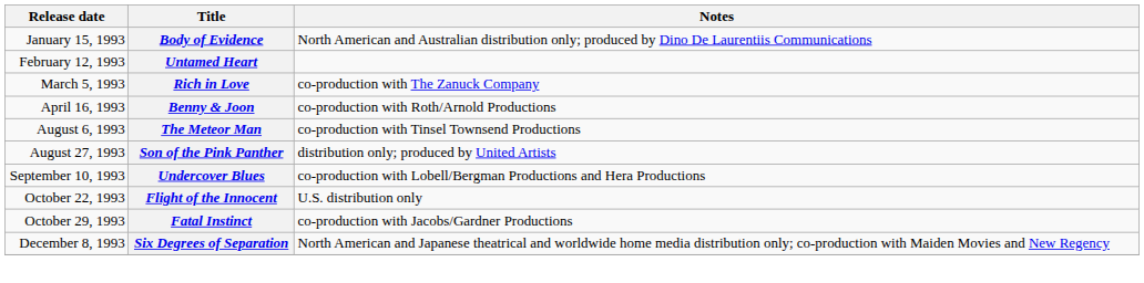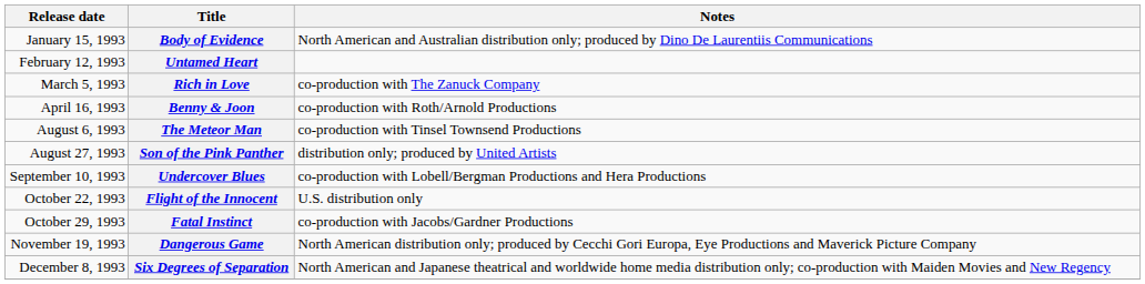 <table class="wikitable sortable" style="width:100%;">
 <tr>
 <th scope="col" style="width:130px;">Release date</th>
 <th>Title</th>
 <th>Notes</th>
 </tr>
 <tr>
 <td style="text-align:right;">January 15, 1993</td>
 <th scope="row"><em><a href='#'>Body of Evidence</a></em></th>
 <td>North American and Australian distribution only; produced by <a href='#'>Dino De Laurentiis Communications</a></td>
 </tr>
 <tr>
 <td style="text-align:right;">February 12, 1993</td>
 <th scope="row"><em><a href='#'>Untamed Heart</a></em></th>
 <td></td>
 </tr>
 <tr>
 <td style="text-align:right;">March 5, 1993</td>
 <th scope="row"><em><a href='#'>Rich in Love</a></em></th>
 <td>co-production with <a href='#'>The Zanuck Company</a></td>
 </tr>
 <tr>
 <td style="text-align:right;">April 16, 1993</td>
 <th scope="row"><em><a href='#'>Benny & Joon</a></em></th>
 <td>co-production with Roth/Arnold Productions</td>
 </tr>
 <tr>
 <td style="text-align:right;">August 6, 1993</td>
 <th scope="row"><em><a href='#'>The Meteor Man</a></em></th>
 <td>co-production with Tinsel Townsend Productions</td>
 </tr>
 <tr>
 <td style="text-align:right;">August 27, 1993</td>
 <th scope="row"><em><a href='#'>Son of the Pink Panther</a></em></th>
 <td>distribution only; produced by <a href='#'>United Artists</a></td>
 </tr>
 <tr>
 <td style="text-align:right;">September 10, 1993</td>
 <th scope="row"><em><a href='#'>Undercover Blues</a></em></th>
 <td>co-production with Lobell/Bergman Productions and Hera Productions</td>
 </tr>
 <tr>
 <td style="text-align:right;">October 22, 1993</td>
 <th scope="row"><em><a href='#'>Flight of the Innocent</a></em></th>
 <td>U.S. distribution only</td>
 </tr>
 <tr>
 <td style="text-align:right;">October 29, 1993</td>
 <th scope="row"><em><a href='#'>Fatal Instinct</a></em></th>
 <td>co-production with Jacobs/Gardner Productions</td>
 </tr>
 <tr>
+<td style="text-align:right;">November 19, 1993</td>
+<th scope="row"><em><a href='#'>Dangerous Game</a></em></th>
+<td>North American distribution only; produced by Cecchi Gori Europa, Eye Productions and Maverick Picture Company</td>
+</tr>
+<tr>
 <td style="text-align:right;">December 8, 1993</td>
 <th scope="row"><em><a href='#'>Six Degrees of Separation</a></em></th>
 <td>North American and Japanese theatrical and worldwide home media distribution only; co-production with Maiden Movies and <a href='#'>New Regency</a></td>
 </tr>
 <tr>
 </tr>
 </table>
